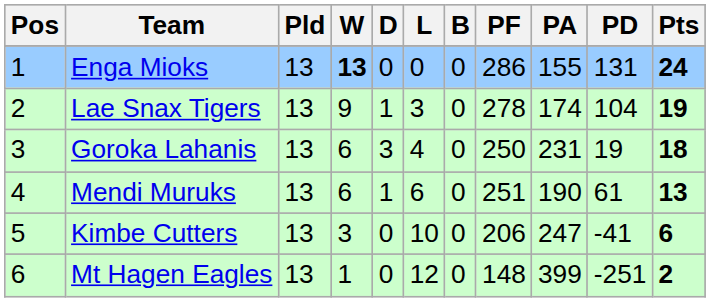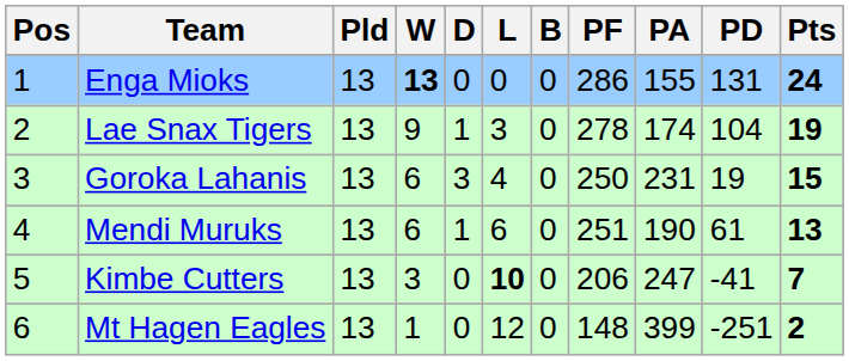 <table class="wikitable">
 <tr>
 <th>Pos</th>
 <th>Team</th>
 <th>Pld</th>
 <th>W</th>
 <th>D</th>
 <th>L</th>
 <th>B</th>
 <th>PF</th>
 <th>PA</th>
 <th>PD</th>
 <th>Pts</th>
 </tr>
 <tr>
 </tr>
 <tr>
 <td style="background: #99ccff;">1</td>
 <td style="background: #99ccff;"><a href='#'>Enga Mioks</a></td>
 <td style="background: #99ccff;">13</td>
 <td style="background: #99ccff;"><strong>13</strong></td>
 <td style="background: #99ccff;">0</td>
 <td style="background: #99ccff;">0</td>
 <td style="background: #99ccff;">0</td>
 <td style="background: #99ccff;">286</td>
 <td style="background: #99ccff;">155</td>
 <td style="background: #99ccff;">131</td>
 <td style="background: #99ccff;"><strong>24</strong></td>
 </tr>
 <tr>
 <td style="background: #ccffcc;">2</td>
 <td style="background: #ccffcc;"> <a href='#'>Lae Snax Tigers</a></td>
 <td style="background: #ccffcc;">13</td>
 <td style="background: #ccffcc;">9</td>
 <td style="background: #ccffcc;">1</td>
 <td style="background: #ccffcc;">3</td>
 <td style="background: #ccffcc;">0</td>
 <td style="background: #ccffcc;">278</td>
 <td style="background: #ccffcc;">174</td>
 <td style="background: #ccffcc;">104</td>
 <td style="background: #ccffcc;"><strong>19</strong></td>
 </tr>
 <tr>
 <td style="background: #ccffcc;">3</td>
 <td style="background: #ccffcc;"><a href='#'>Goroka Lahanis</a></td>
 <td style="background: #ccffcc;">13</td>
 <td style="background: #ccffcc;">6</td>
 <td style="background: #ccffcc;">3</td>
 <td style="background: #ccffcc;">4</td>
 <td style="background: #ccffcc;">0</td>
 <td style="background: #ccffcc;">250</td>
 <td style="background: #ccffcc;">231</td>
 <td style="background: #ccffcc;">19</td>
-<td style="background: #ccffcc;"><strong>18</strong></td>
+<td style="background: #ccffcc;"><strong>15</strong></td>
 </tr>
 <tr>
 <td style="background: #ccffcc;">4</td>
 <td style="background: #ccffcc;"><a href='#'>Mendi Muruks</a></td>
 <td style="background: #ccffcc;">13</td>
 <td style="background: #ccffcc;">6</td>
 <td style="background: #ccffcc;">1</td>
 <td style="background: #ccffcc;">6</td>
 <td style="background: #ccffcc;">0</td>
 <td style="background: #ccffcc;">251</td>
 <td style="background: #ccffcc;">190</td>
 <td style="background: #ccffcc;">61</td>
 <td style="background: #ccffcc;"><strong>13</strong></td>
 </tr>
 <tr>
 <td style="background: #ccffcc;">5</td>
 <td style="background: #ccffcc;"> <a href='#'>Kimbe Cutters</a></td>
 <td style="background: #ccffcc;">13</td>
 <td style="background: #ccffcc;">3</td>
 <td style="background: #ccffcc;">0</td>
-<td style="background: #ccffcc;">10</td>
+<td style="background: #ccffcc;"><strong>10</strong></td>
 <td style="background: #ccffcc;">0</td>
 <td style="background: #ccffcc;">206</td>
 <td style="background: #ccffcc;">247</td>
 <td style="background: #ccffcc;">-41</td>
-<td style="background: #ccffcc;"><strong>6</strong></td>
+<td style="background: #ccffcc;"><strong>7</strong></td>
 </tr>
 <tr>
 <td style="background: #ccffcc;">6</td>
 <td style="background: #ccffcc;"><a href='#'>Mt Hagen Eagles</a></td>
 <td style="background: #ccffcc;">13</td>
 <td style="background: #ccffcc;">1</td>
 <td style="background: #ccffcc;">0</td>
 <td style="background: #ccffcc;">12</td>
 <td style="background: #ccffcc;">0</td>
 <td style="background: #ccffcc;">148</td>
 <td style="background: #ccffcc;">399</td>
 <td style="background: #ccffcc;">-251</td>
 <td style="background: #ccffcc;"><strong>2</strong></td>
 </tr>
 </table>
